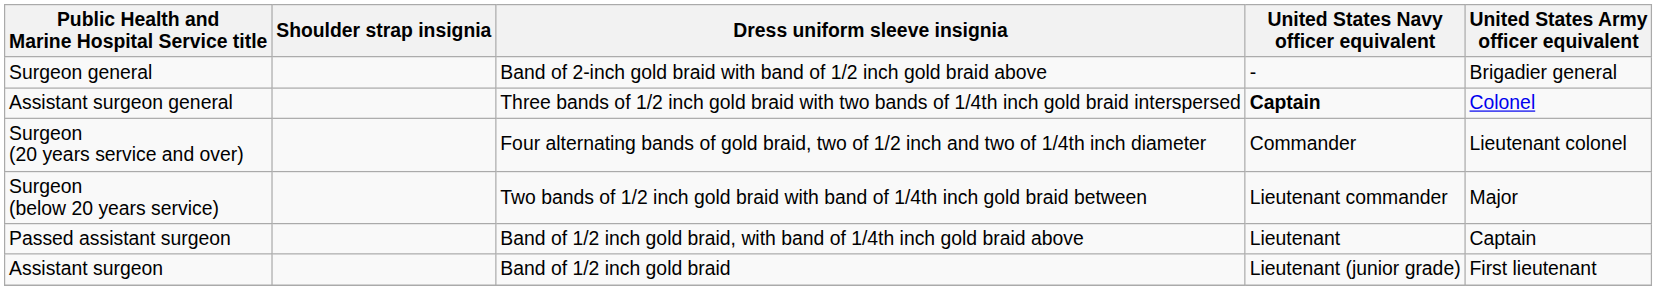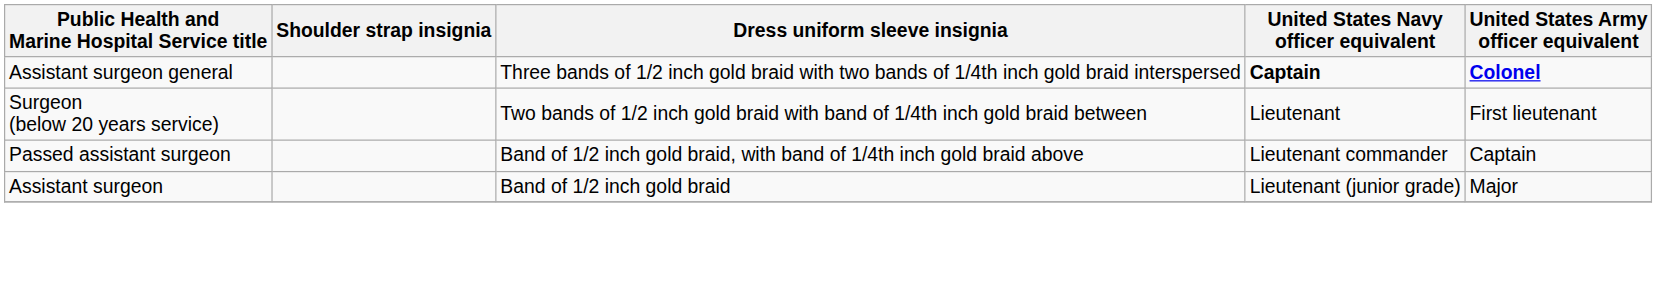 <table class="wikitable">
 <tr>
 <th>Public Health and<br>Marine Hospital Service title</th>
 <th>Shoulder strap insignia</th>
 <th>Dress uniform sleeve insignia</th>
 <th>United States Navy<br>officer equivalent</th>
 <th>United States Army<br>officer equivalent</th>
 </tr>
 <tr>
-<td>Surgeon general</td>
-<td></td>
-<td>Band of 2-inch gold braid with band of 1/2 inch gold braid above</td>
-<td>-</td>
-<td>Brigadier general</td>
-</tr>
-<tr>
 <td>Assistant surgeon general</td>
 <td></td>
 <td>Three bands of 1/2 inch gold braid with two bands of 1/4th inch gold braid interspersed</td>
 <td><strong>Captain</strong></td>
-<td><a href='#'>Colonel</a></td>
-</tr>
-<tr>
-<td>Surgeon<br>(20 years service and over)</td>
-<td></td>
-<td>Four alternating bands of gold braid, two of 1/2 inch and two of 1/4th inch diameter</td>
-<td>Commander</td>
-<td>Lieutenant colonel</td>
+<td><strong><a href='#'>Colonel</a></strong></td>
 </tr>
 <tr>
 <td>Surgeon<br>(below 20 years service)</td>
 <td></td>
 <td>Two bands of 1/2 inch gold braid with band of 1/4th inch gold braid between</td>
-<td>Lieutenant commander</td>
-<td>Major</td>
+<td>Lieutenant</td>
+<td>First lieutenant</td>
 </tr>
 <tr>
 <td>Passed assistant surgeon</td>
 <td></td>
 <td>Band of 1/2 inch gold braid, with band of 1/4th inch gold braid above</td>
-<td>Lieutenant</td>
+<td>Lieutenant commander</td>
 <td>Captain</td>
 </tr>
 <tr>
 <td>Assistant surgeon</td>
 <td></td>
 <td>Band of 1/2 inch gold braid</td>
 <td>Lieutenant (junior grade)</td>
-<td>First lieutenant</td>
+<td>Major</td>
 </tr>
 <tr>
 </tr>
 </table>
